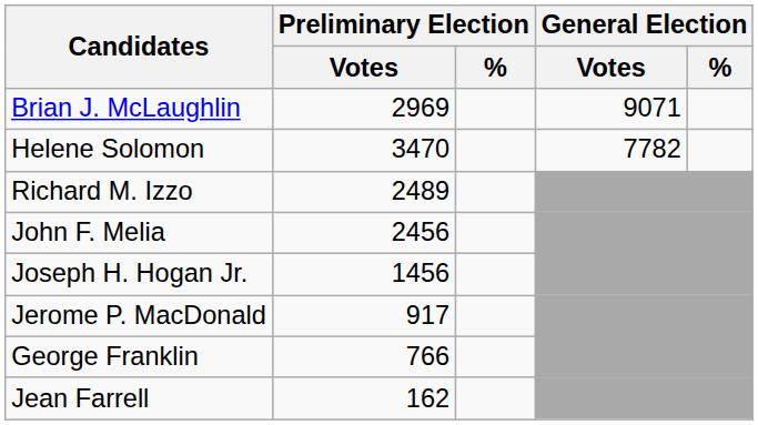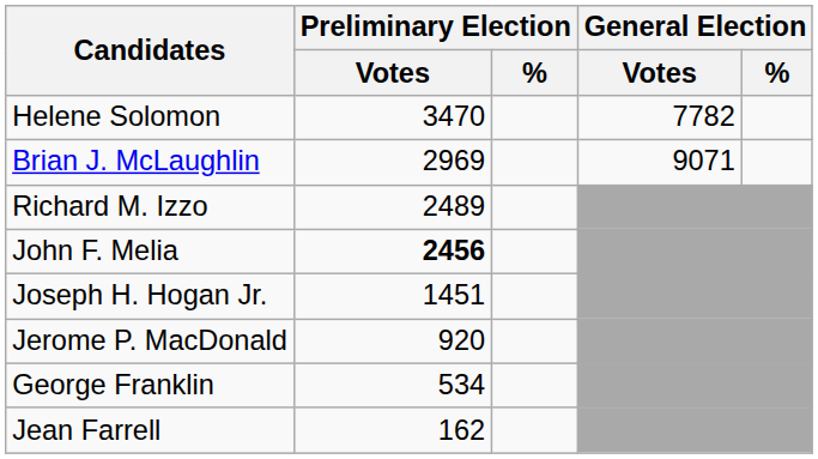 <table class=wikitable>
 <tr>
 <th colspan=1 rowspan=2><strong>Candidates</strong></th>
 <th colspan=2><strong>Preliminary Election</strong></th>
 <th colspan=2><strong>General Election</strong></th>
 </tr>
 <tr>
 <th>Votes</th>
 <th>%</th>
 <th>Votes</th>
 <th>%</th>
 </tr>
 <tr>
+<td>Helene Solomon</td>
+<td align="right">3470</td>
+<td align="right"></td>
+<td align="right">7782</td>
+<td align="right"></td>
+</tr>
+<tr>
 <td><a href='#'>Brian J. McLaughlin</a></td>
 <td align="right">2969</td>
 <td align="right"></td>
 <td align="right">9071</td>
-<td align="right"></td>
-</tr>
-<tr>
-<td>Helene Solomon</td>
-<td align="right">3470</td>
-<td align="right"></td>
-<td align="right">7782</td>
 <td align="right"></td>
 </tr>
 <tr>
 <td>Richard M. Izzo</td>
 <td align="right">2489</td>
 <td align="right"></td>
 <td colspan=2 bgcolor=darkgray> </td>
 </tr>
 <tr>
 <td>John F. Melia</td>
-<td align="right">2456</td>
+<td align="right"><strong>2456</strong></td>
 <td align="right"></td>
 <td colspan=2 bgcolor=darkgray> </td>
 </tr>
 <tr>
 <td>Joseph H. Hogan Jr.</td>
-<td align="right">1456</td>
+<td align="right">1451</td>
 <td align="right"></td>
 <td colspan=2 bgcolor=darkgray> </td>
 </tr>
 <tr>
 <td>Jerome P. MacDonald</td>
-<td align="right">917</td>
+<td align="right">920</td>
 <td align="right"></td>
 <td colspan=2 bgcolor=darkgray> </td>
 </tr>
 <tr>
 <td>George Franklin</td>
-<td align="right">766</td>
+<td align="right">534</td>
 <td align="right"></td>
 <td colspan=2 bgcolor=darkgray> </td>
 </tr>
 <tr>
 <td>Jean Farrell</td>
 <td align="right">162</td>
 <td align="right"></td>
 <td colspan=2 bgcolor=darkgray> </td>
 </tr>
 </table>
